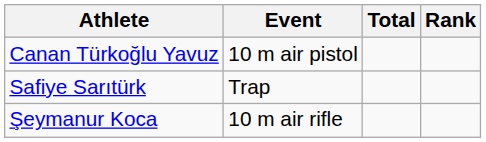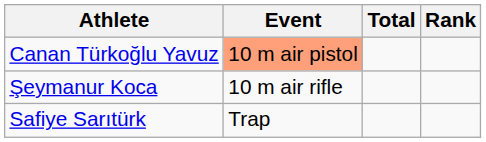 <table class="wikitable" style="text-align:center">
 <tr>
 <th>Athlete</th>
 <th>Event</th>
 <th>Total</th>
 <th>Rank</th>
 </tr>
 <tr>
 <td align=left><a href='#'>Canan Türkoğlu Yavuz</a></td>
-<td align=left>10 m air pistol</td>
+<td align=left style="background: lightsalmon;">10 m air pistol</td>
+<td></td>
+<td></td>
+</tr>
+<tr>
+<td align=left><a href='#'>Şeymanur Koca</a></td>
+<td align=left>10 m air rifle</td>
 <td></td>
 <td></td>
 </tr>
 <tr>
 <td align=left><a href='#'>Safiye Sarıtürk</a></td>
 <td align=left>Trap</td>
 <td></td>
 <td></td>
 </tr>
-<tr>
-<td align=left><a href='#'>Şeymanur Koca</a></td>
-<td align=left>10 m air rifle</td>
-<td></td>
-<td></td>
-</tr>
 </table>
